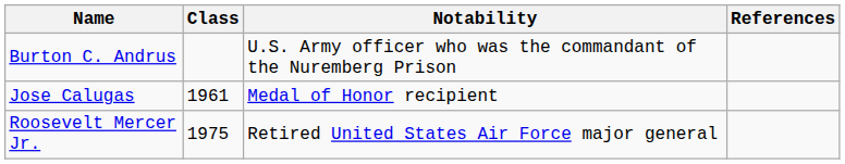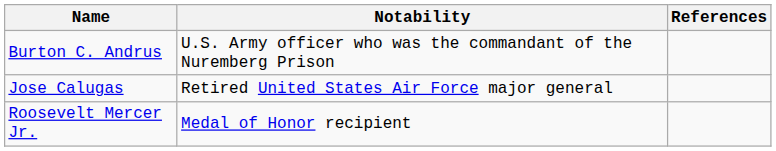 <table class="sortable wikitable" style="width:100%;">
 <tr>
 <th>Name</th>
-<th>Class</th>
 <th>Notability</th>
 <th>References</th>
 </tr>
 <tr>
 <td><a href='#'>Burton C. Andrus</a></td>
-<td></td>
 <td>U.S. Army officer who was the commandant of the Nuremberg Prison</td>
 <td></td>
 </tr>
 <tr>
 <td><a href='#'>Jose Calugas</a></td>
-<td>1961</td>
-<td><a href='#'>Medal of Honor</a> recipient</td>
+<td>Retired <a href='#'>United States Air Force</a> major general</td>
 <td></td>
 </tr>
 <tr>
 <td><a href='#'>Roosevelt Mercer Jr.</a></td>
-<td>1975</td>
-<td>Retired <a href='#'>United States Air Force</a> major general</td>
+<td><a href='#'>Medal of Honor</a> recipient</td>
 <td></td>
 </tr>
 </table>
